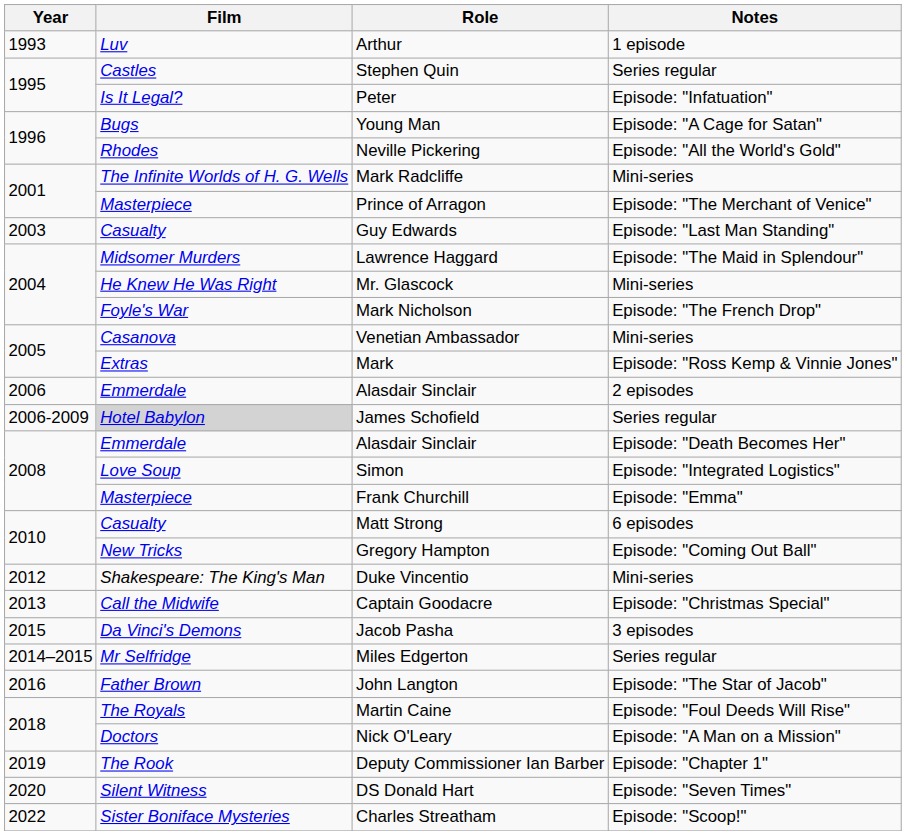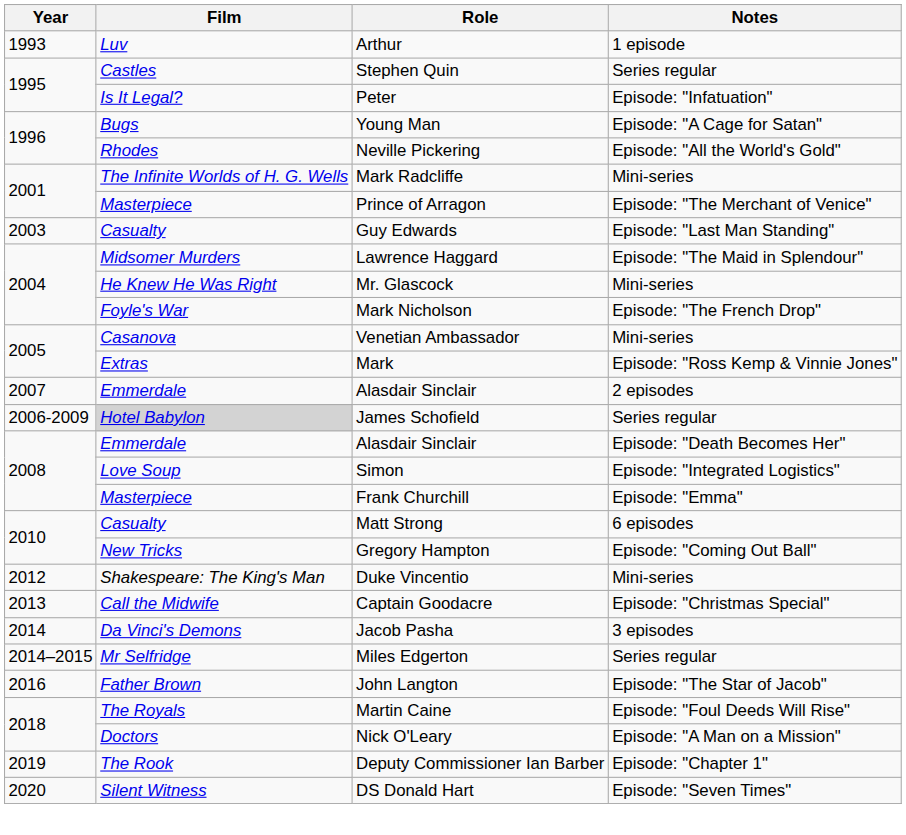 <table class="wikitable">
 <tr>
 <th>Year</th>
 <th>Film</th>
 <th>Role</th>
 <th>Notes</th>
 </tr>
 <tr>
 <td>1993</td>
 <td><em><a href='#'>Luv</a></em></td>
 <td>Arthur</td>
 <td>1 episode</td>
 </tr>
 <tr>
 <td rowspan="2">1995</td>
 <td><em><a href='#'>Castles</a></em></td>
 <td>Stephen Quin</td>
 <td>Series regular</td>
 </tr>
 <tr>
 <td><em><a href='#'>Is It Legal?</a></em></td>
 <td>Peter</td>
 <td>Episode: "Infatuation"</td>
 </tr>
 <tr>
 <td rowspan="2">1996</td>
 <td><em><a href='#'>Bugs</a></em></td>
 <td>Young Man</td>
 <td>Episode: "A Cage for Satan"</td>
 </tr>
 <tr>
 <td><em><a href='#'>Rhodes</a></em></td>
 <td>Neville Pickering</td>
 <td>Episode: "All the World's Gold"</td>
 </tr>
 <tr>
 <td rowspan="2">2001</td>
 <td><em><a href='#'>The Infinite Worlds of H. G. Wells</a></em></td>
 <td>Mark Radcliffe</td>
 <td>Mini-series</td>
 </tr>
 <tr>
 <td><em><a href='#'>Masterpiece</a></em></td>
 <td>Prince of Arragon</td>
 <td>Episode: "The Merchant of Venice"</td>
 </tr>
 <tr>
 <td>2003</td>
 <td><em><a href='#'>Casualty</a></em></td>
 <td>Guy Edwards</td>
 <td>Episode: "Last Man Standing"</td>
 </tr>
 <tr>
 <td rowspan="3">2004</td>
 <td><em><a href='#'>Midsomer Murders</a></em></td>
 <td>Lawrence Haggard</td>
 <td>Episode: "The Maid in Splendour"</td>
 </tr>
 <tr>
 <td><em><a href='#'>He Knew He Was Right</a></em></td>
 <td>Mr. Glascock</td>
 <td>Mini-series</td>
 </tr>
 <tr>
 <td><em><a href='#'>Foyle's War</a></em></td>
 <td>Mark Nicholson</td>
 <td>Episode: "The French Drop"</td>
 </tr>
 <tr>
 <td rowspan="2">2005</td>
 <td><em><a href='#'>Casanova</a></em></td>
 <td>Venetian Ambassador</td>
 <td>Mini-series</td>
 </tr>
 <tr>
 <td><em><a href='#'>Extras</a></em></td>
 <td>Mark</td>
 <td>Episode: "Ross Kemp & Vinnie Jones"</td>
 </tr>
 <tr>
-<td>2006</td>
+<td>2007</td>
 <td><em><a href='#'>Emmerdale</a></em></td>
 <td>Alasdair Sinclair</td>
 <td>2 episodes</td>
 </tr>
 <tr>
 <td>2006-2009</td>
 <td style="background: lightgrey;"><em><a href='#'>Hotel Babylon</a></em></td>
 <td>James Schofield</td>
 <td>Series regular</td>
 </tr>
 <tr>
 <td rowspan="3">2008</td>
 <td><em><a href='#'>Emmerdale</a></em></td>
 <td>Alasdair Sinclair</td>
 <td>Episode: "Death Becomes Her"</td>
 </tr>
 <tr>
 <td><em><a href='#'>Love Soup</a></em></td>
 <td>Simon</td>
 <td>Episode: "Integrated Logistics"</td>
 </tr>
 <tr>
 <td><em><a href='#'>Masterpiece</a></em></td>
 <td>Frank Churchill</td>
 <td>Episode: "Emma"</td>
 </tr>
 <tr>
 <td rowspan="2">2010</td>
 <td><em><a href='#'>Casualty</a></em></td>
 <td>Matt Strong</td>
 <td>6 episodes</td>
 </tr>
 <tr>
 <td><em><a href='#'>New Tricks</a></em></td>
 <td>Gregory Hampton</td>
 <td>Episode: "Coming Out Ball"</td>
 </tr>
 <tr>
 <td>2012</td>
 <td><em>Shakespeare: The King's Man</em></td>
 <td>Duke Vincentio</td>
 <td>Mini-series</td>
 </tr>
 <tr>
 <td>2013</td>
 <td><em><a href='#'>Call the Midwife</a></em></td>
 <td>Captain Goodacre</td>
 <td>Episode: "Christmas Special"</td>
 </tr>
 <tr>
-<td>2015</td>
+<td>2014</td>
 <td><em><a href='#'>Da Vinci's Demons</a></em></td>
 <td>Jacob Pasha</td>
 <td>3 episodes</td>
 </tr>
 <tr>
 <td>2014–2015</td>
 <td><em><a href='#'>Mr Selfridge</a></em></td>
 <td>Miles Edgerton</td>
 <td>Series regular</td>
 </tr>
 <tr>
 <td>2016</td>
 <td><em><a href='#'>Father Brown</a></em></td>
 <td>John Langton</td>
 <td>Episode: "The Star of Jacob"</td>
 </tr>
 <tr>
 <td rowspan="2">2018</td>
 <td><em><a href='#'>The Royals</a></em></td>
 <td>Martin Caine</td>
 <td>Episode: "Foul Deeds Will Rise"</td>
 </tr>
 <tr>
 <td><em><a href='#'>Doctors</a></em></td>
 <td>Nick O'Leary</td>
 <td>Episode: "A Man on a Mission"</td>
 </tr>
 <tr>
 <td>2019</td>
 <td><em><a href='#'>The Rook</a></em></td>
 <td>Deputy Commissioner Ian Barber</td>
 <td>Episode: "Chapter 1"</td>
 </tr>
 <tr>
 <td>2020</td>
 <td><em><a href='#'>Silent Witness</a></em></td>
 <td>DS Donald Hart</td>
 <td>Episode: "Seven Times"</td>
 </tr>
-<tr>
-<td>2022</td>
-<td><em><a href='#'>Sister Boniface Mysteries</a></em></td>
-<td>Charles Streatham</td>
-<td>Episode: "Scoop!"</td>
-</tr>
 </table>
